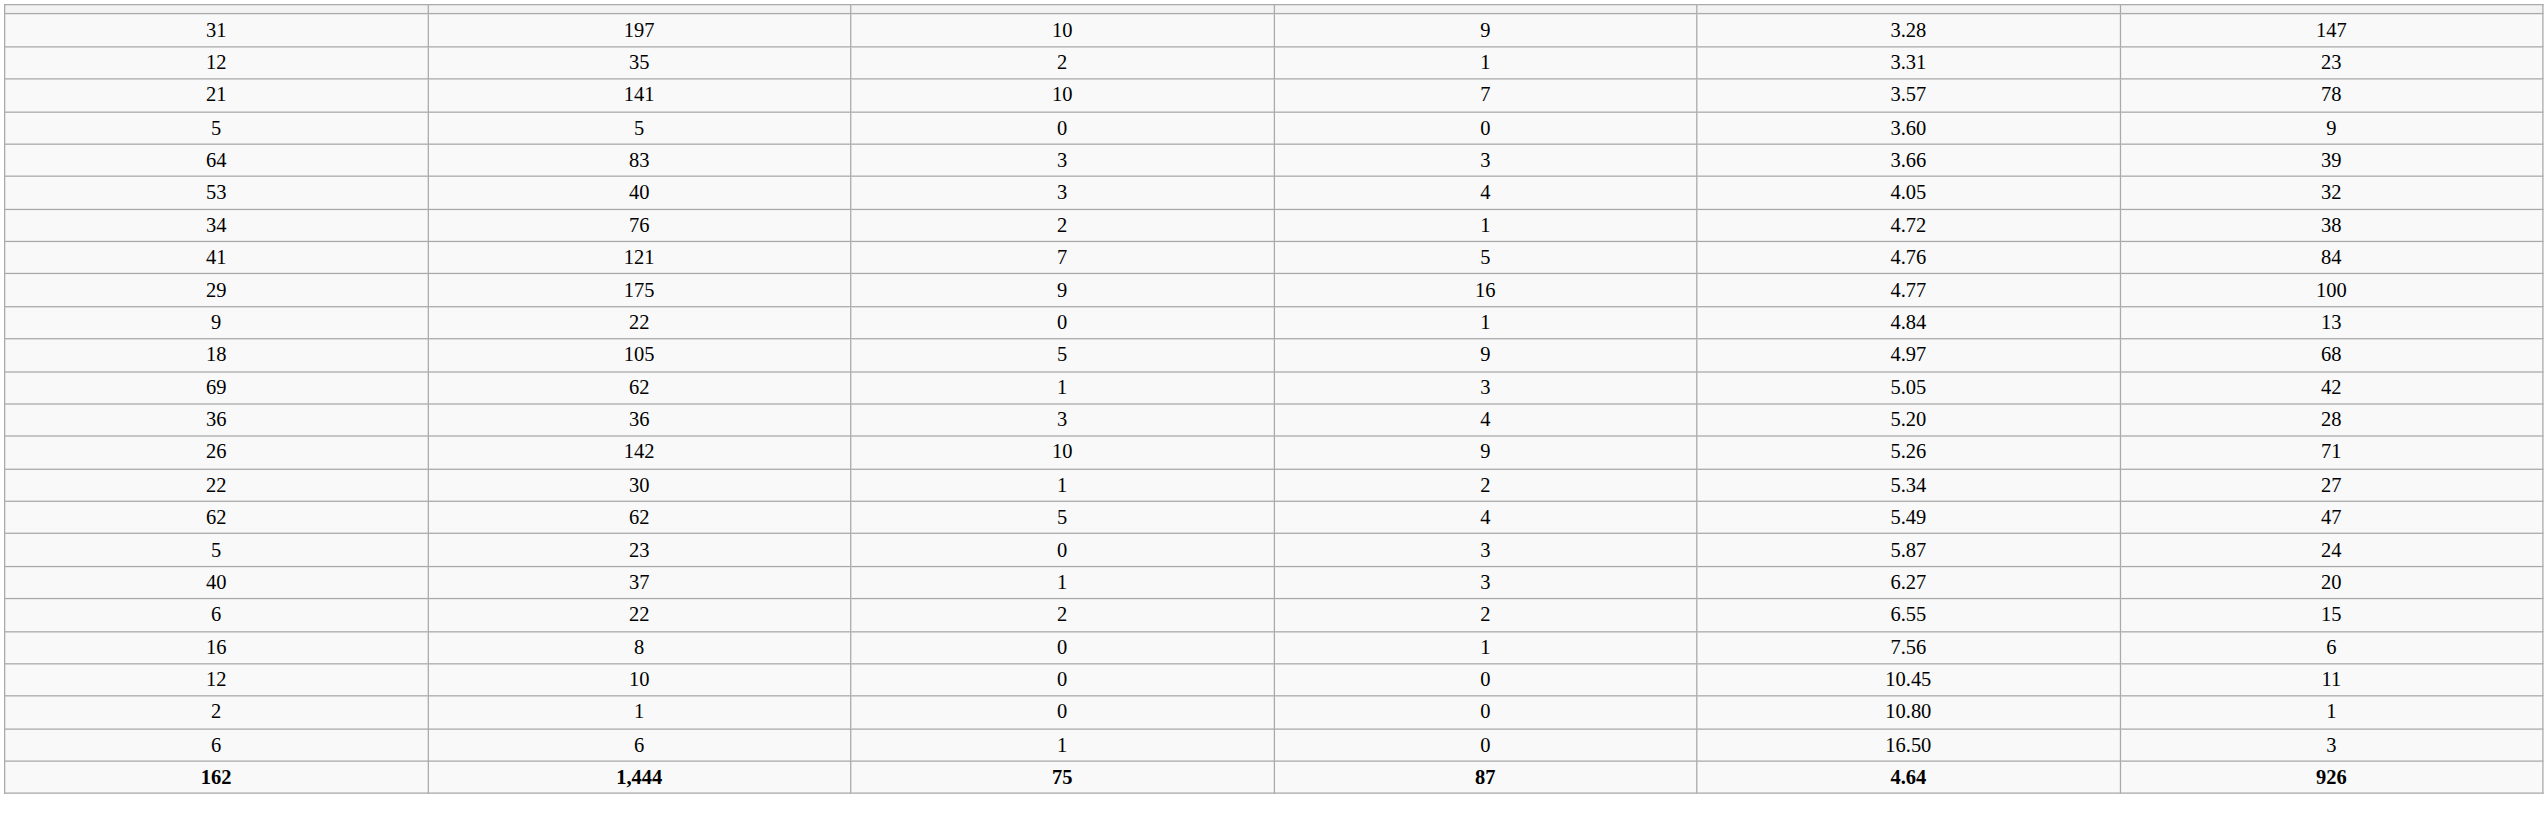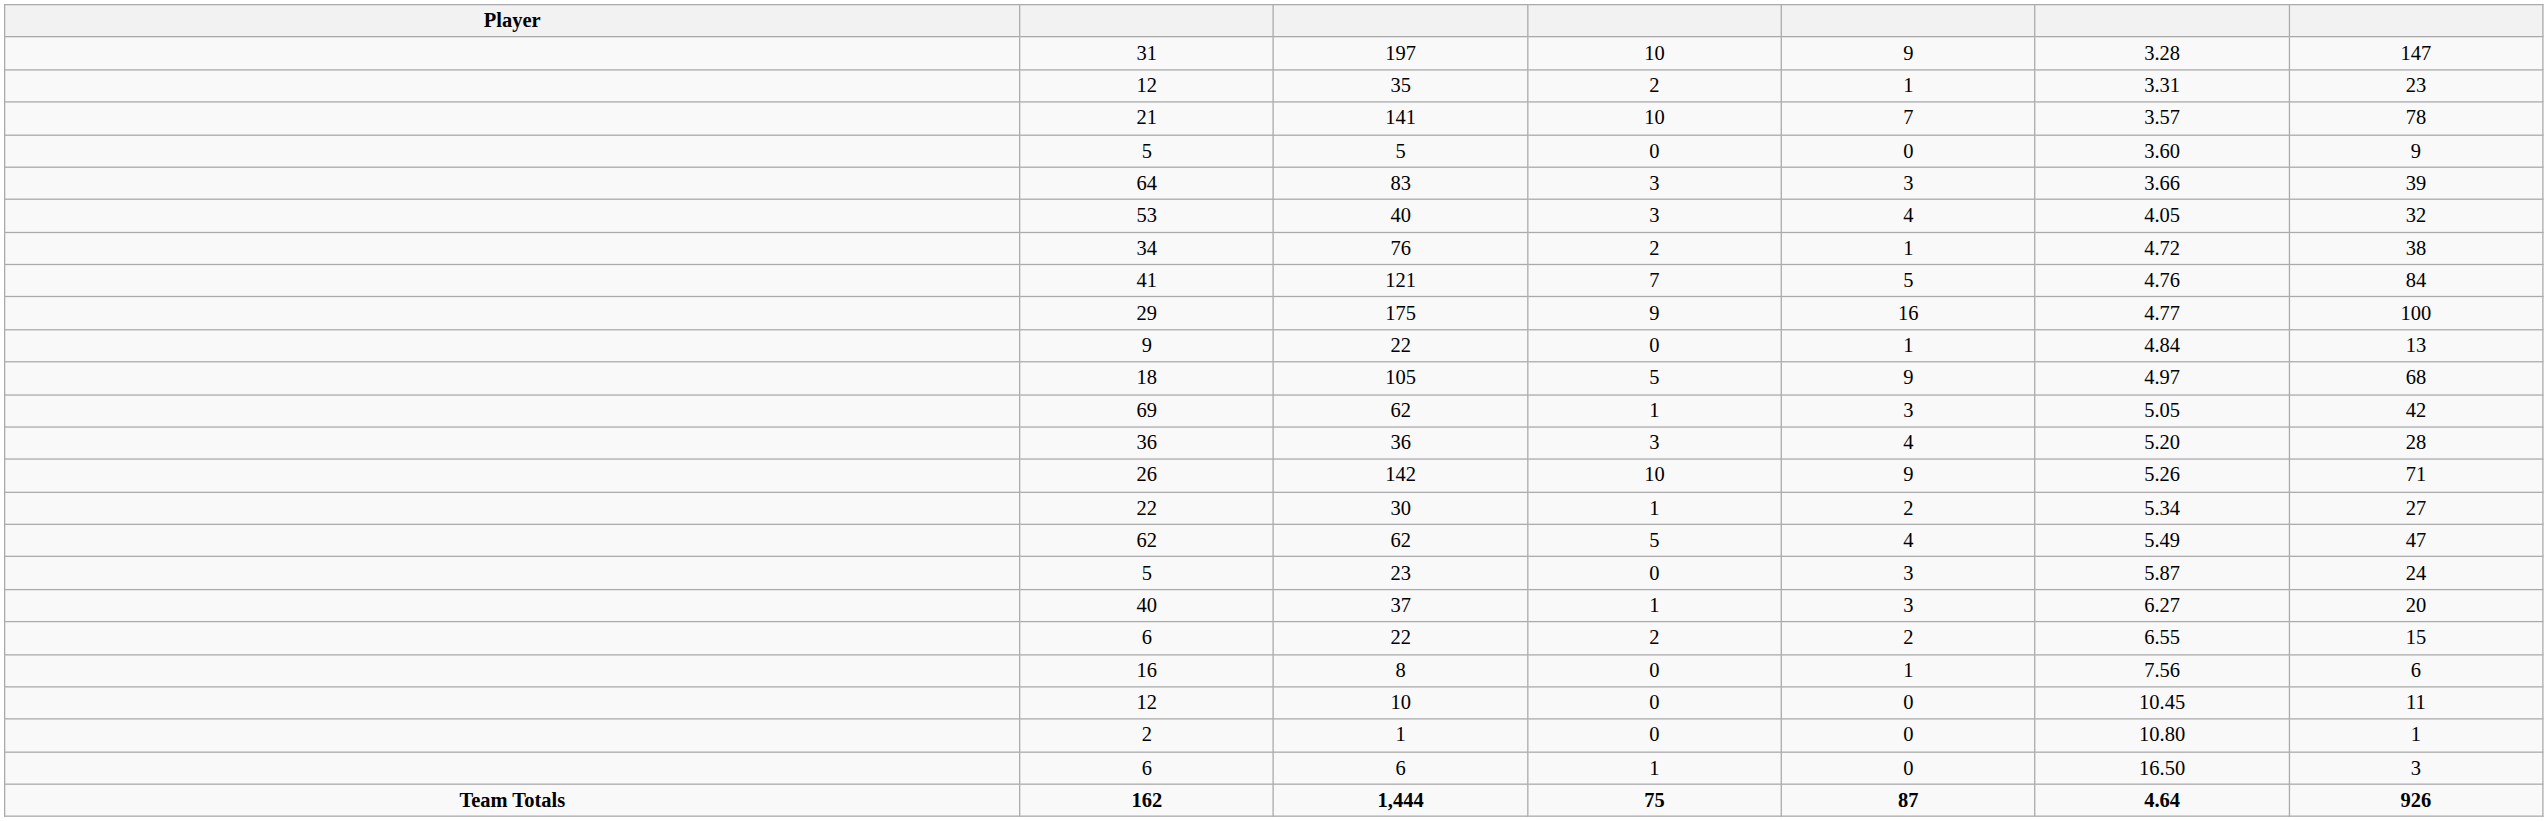 <table class="wikitable sortable" style="text-align:center;" width="100%">
 <tr>
+<th width="40%">Player</th>
 <th width="10%"></th>
 <th width="10%" data-sort-type="number"></th>
 <th width="10%"></th>
 <th width="10%"></th>
 <th width="10%"></th>
 <th width="10%"></th>
 </tr>
 <tr>
+<td></td>
 <td>31</td>
 <td>197</td>
 <td>10</td>
 <td>9</td>
 <td>3.28</td>
 <td>147</td>
 </tr>
 <tr>
+<td></td>
 <td>12</td>
 <td>35</td>
 <td>2</td>
 <td>1</td>
 <td>3.31</td>
 <td>23</td>
 </tr>
 <tr>
+<td></td>
 <td>21</td>
 <td>141</td>
 <td>10</td>
 <td>7</td>
 <td>3.57</td>
 <td>78</td>
 </tr>
 <tr>
+<td></td>
 <td>5</td>
 <td>5</td>
 <td>0</td>
 <td>0</td>
 <td>3.60</td>
 <td>9</td>
 </tr>
 <tr>
+<td></td>
 <td>64</td>
 <td>83</td>
 <td>3</td>
 <td>3</td>
 <td>3.66</td>
 <td>39</td>
 </tr>
 <tr>
+<td></td>
 <td>53</td>
 <td>40</td>
 <td>3</td>
 <td>4</td>
 <td>4.05</td>
 <td>32</td>
 </tr>
 <tr>
+<td></td>
 <td>34</td>
 <td>76</td>
 <td>2</td>
 <td>1</td>
 <td>4.72</td>
 <td>38</td>
 </tr>
 <tr>
+<td></td>
 <td>41</td>
 <td>121</td>
 <td>7</td>
 <td>5</td>
 <td>4.76</td>
 <td>84</td>
 </tr>
 <tr>
+<td></td>
 <td>29</td>
 <td>175</td>
 <td>9</td>
 <td>16</td>
 <td>4.77</td>
 <td>100</td>
 </tr>
 <tr>
+<td></td>
 <td>9</td>
 <td>22</td>
 <td>0</td>
 <td>1</td>
 <td>4.84</td>
 <td>13</td>
 </tr>
 <tr>
+<td></td>
 <td>18</td>
 <td>105</td>
 <td>5</td>
 <td>9</td>
 <td>4.97</td>
 <td>68</td>
 </tr>
 <tr>
+<td></td>
 <td>69</td>
 <td>62</td>
 <td>1</td>
 <td>3</td>
 <td>5.05</td>
 <td>42</td>
 </tr>
 <tr>
+<td></td>
 <td>36</td>
 <td>36</td>
 <td>3</td>
 <td>4</td>
 <td>5.20</td>
 <td>28</td>
 </tr>
 <tr>
+<td></td>
 <td>26</td>
 <td>142</td>
 <td>10</td>
 <td>9</td>
 <td>5.26</td>
 <td>71</td>
 </tr>
 <tr>
+<td></td>
 <td>22</td>
 <td>30</td>
 <td>1</td>
 <td>2</td>
 <td>5.34</td>
 <td>27</td>
 </tr>
 <tr>
+<td></td>
 <td>62</td>
 <td>62</td>
 <td>5</td>
 <td>4</td>
 <td>5.49</td>
 <td>47</td>
 </tr>
 <tr>
+<td></td>
 <td>5</td>
 <td>23</td>
 <td>0</td>
 <td>3</td>
 <td>5.87</td>
 <td>24</td>
 </tr>
 <tr>
+<td></td>
 <td>40</td>
 <td>37</td>
 <td>1</td>
 <td>3</td>
 <td>6.27</td>
 <td>20</td>
 </tr>
 <tr>
+<td></td>
 <td>6</td>
 <td>22</td>
 <td>2</td>
 <td>2</td>
 <td>6.55</td>
 <td>15</td>
 </tr>
 <tr>
+<td></td>
 <td>16</td>
 <td>8</td>
 <td>0</td>
 <td>1</td>
 <td>7.56</td>
 <td>6</td>
 </tr>
 <tr>
+<td></td>
 <td>12</td>
 <td>10</td>
 <td>0</td>
 <td>0</td>
 <td>10.45</td>
 <td>11</td>
 </tr>
 <tr>
+<td></td>
 <td>2</td>
 <td>1</td>
 <td>0</td>
 <td>0</td>
 <td>10.80</td>
 <td>1</td>
 </tr>
 <tr>
+<td></td>
 <td>6</td>
 <td>6</td>
 <td>1</td>
 <td>0</td>
 <td>16.50</td>
 <td>3</td>
 </tr>
 <tr>
+<td><strong>Team Totals</strong></td>
 <td><strong>162</strong></td>
 <td><strong>1,444</strong></td>
 <td><strong>75</strong></td>
 <td><strong>87</strong></td>
 <td><strong>4.64</strong></td>
 <td><strong>926</strong></td>
 </tr>
 </table>
